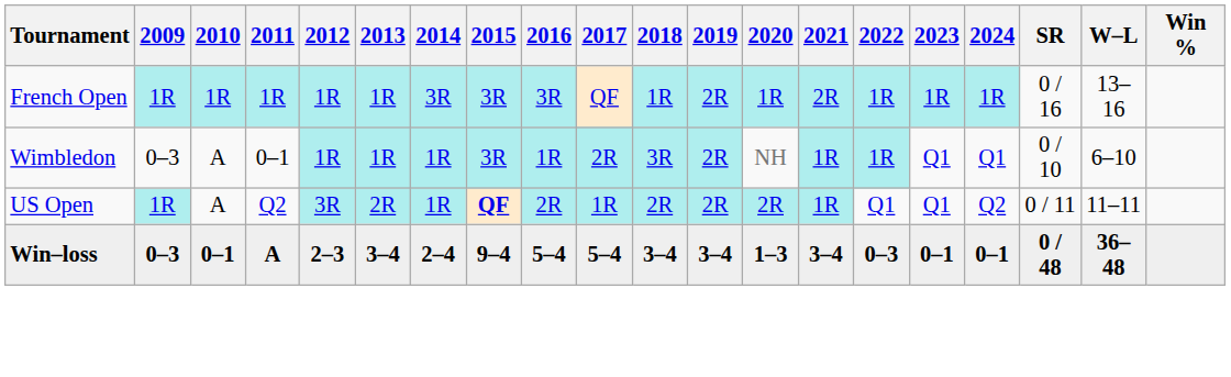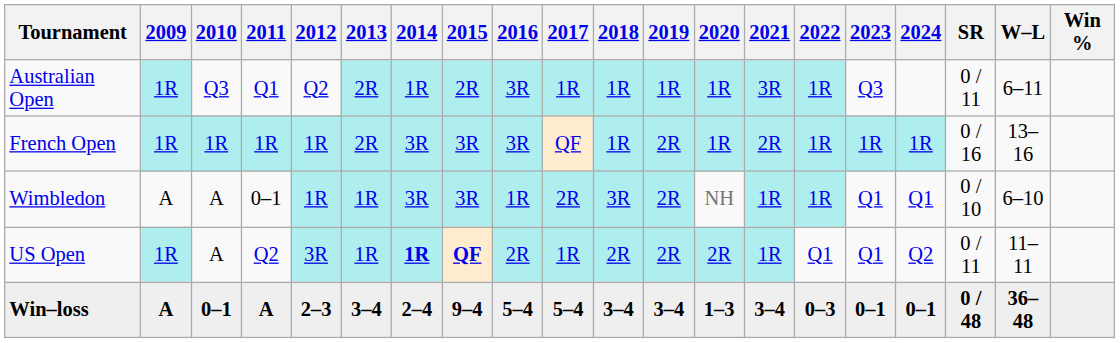 <table class=wikitable style=text-align:center>
 <tr>
 <th>Tournament</th>
 <th><a href='#'>2009</a></th>
 <th><a href='#'>2010</a></th>
 <th><a href='#'>2011</a></th>
 <th><a href='#'>2012</a></th>
 <th><a href='#'>2013</a></th>
 <th><a href='#'>2014</a></th>
 <th><a href='#'>2015</a></th>
 <th><a href='#'>2016</a></th>
 <th><a href='#'>2017</a></th>
 <th><a href='#'>2018</a></th>
 <th><a href='#'>2019</a></th>
 <th><a href='#'>2020</a></th>
 <th><a href='#'>2021</a></th>
 <th><a href='#'>2022</a></th>
 <th><a href='#'>2023</a></th>
 <th><a href='#'>2024</a></th>
 <th>SR</th>
 <th>W–L</th>
 <th>Win %</th>
 </tr>
 <tr>
+<td align=left><a href='#'>Australian Open</a></td>
+<td style=background:#afeeee><a href='#'>1R</a></td>
+<td><a href='#'>Q3</a></td>
+<td><a href='#'>Q1</a></td>
+<td><a href='#'>Q2</a></td>
+<td style=background:#afeeee><a href='#'>2R</a></td>
+<td style=background:#afeeee><a href='#'>1R</a></td>
+<td style=background:#afeeee><a href='#'>2R</a></td>
+<td style=background:#afeeee><a href='#'>3R</a></td>
+<td style=background:#afeeee><a href='#'>1R</a></td>
+<td style=background:#afeeee><a href='#'>1R</a></td>
+<td style=background:#afeeee><a href='#'>1R</a></td>
+<td style=background:#afeeee><a href='#'>1R</a></td>
+<td style=background:#afeeee><a href='#'>3R</a></td>
+<td style=background:#afeeee><a href='#'>1R</a></td>
+<td><a href='#'>Q3</a></td>
+<td></td>
+<td>0 / 11</td>
+<td>6–11</td>
+<td></td>
+</tr>
+<tr>
 <td align=left><a href='#'>French Open</a></td>
 <td style=background:#afeeee><a href='#'>1R</a></td>
 <td style=background:#afeeee><a href='#'>1R</a></td>
 <td style=background:#afeeee><a href='#'>1R</a></td>
 <td style=background:#afeeee><a href='#'>1R</a></td>
-<td style=background:#afeeee><a href='#'>1R</a></td>
+<td style=background:#afeeee><a href='#'>2R</a></td>
 <td style=background:#afeeee><a href='#'>3R</a></td>
 <td style=background:#afeeee><a href='#'>3R</a></td>
 <td style=background:#afeeee><a href='#'>3R</a></td>
 <td style=background:#ffebcd><a href='#'>QF</a></td>
 <td style=background:#afeeee><a href='#'>1R</a></td>
 <td style=background:#afeeee><a href='#'>2R</a></td>
 <td style=background:#afeeee><a href='#'>1R</a></td>
 <td style=background:#afeeee><a href='#'>2R</a></td>
 <td style=background:#afeeee><a href='#'>1R</a></td>
 <td bgcolor=afeeee><a href='#'>1R</a></td>
 <td bgcolor=afeeee><a href='#'>1R</a></td>
 <td>0 / 16</td>
 <td>13–16</td>
 <td></td>
 </tr>
 <tr>
 <td align=left><a href='#'>Wimbledon</a></td>
-<td>0–3</td>
+<td>A</td>
 <td>A</td>
 <td>0–1</td>
 <td style=background:#afeeee><a href='#'>1R</a></td>
 <td style=background:#afeeee><a href='#'>1R</a></td>
-<td style=background:#afeeee><a href='#'>1R</a></td>
+<td style=background:#afeeee><a href='#'>3R</a></td>
 <td style=background:#afeeee><a href='#'>3R</a></td>
 <td style=background:#afeeee><a href='#'>1R</a></td>
 <td style=background:#afeeee><a href='#'>2R</a></td>
 <td style=background:#afeeee><a href='#'>3R</a></td>
 <td style=background:#afeeee><a href='#'>2R</a></td>
 <td style=color:#767676>NH</td>
 <td style=background:#afeeee><a href='#'>1R</a></td>
 <td bgcolor=afeeee><a href='#'>1R</a></td>
 <td><a href='#'>Q1</a></td>
 <td><a href='#'>Q1</a></td>
 <td>0 / 10</td>
 <td>6–10</td>
 <td></td>
 </tr>
 <tr>
 <td align=left><a href='#'>US Open</a></td>
 <td style=background:#afeeee><a href='#'>1R</a></td>
 <td>A</td>
 <td><a href='#'>Q2</a></td>
 <td style=background:#afeeee><a href='#'>3R</a></td>
-<td style=background:#afeeee><a href='#'>2R</a></td>
 <td style=background:#afeeee><a href='#'>1R</a></td>
+<td style=background:#afeeee><strong><a href='#'>1R</a></strong></td>
 <td style=background:#ffebcd><strong><a href='#'>QF</a></strong></td>
 <td style=background:#afeeee><a href='#'>2R</a></td>
 <td style=background:#afeeee><a href='#'>1R</a></td>
 <td style=background:#afeeee><a href='#'>2R</a></td>
 <td style=background:#afeeee><a href='#'>2R</a></td>
 <td style=background:#afeeee><a href='#'>2R</a></td>
 <td style=background:#afeeee><a href='#'>1R</a></td>
 <td><a href='#'>Q1</a></td>
 <td><a href='#'>Q1</a></td>
 <td><a href='#'>Q2</a></td>
 <td>0 / 11</td>
 <td>11–11</td>
 <td></td>
 </tr>
 <tr style=background:#efefef;font-weight:bold>
 <td style=text-align:left>Win–loss</td>
-<td>0–3</td>
+<td>A</td>
 <td>0–1</td>
 <td>A</td>
 <td>2–3</td>
 <td>3–4</td>
 <td>2–4</td>
 <td>9–4</td>
 <td>5–4</td>
 <td>5–4</td>
 <td>3–4</td>
 <td>3–4</td>
 <td>1–3</td>
 <td>3–4</td>
 <td>0–3</td>
 <td>0–1</td>
 <td>0–1</td>
 <td>0 / 48</td>
 <td>36–48</td>
 <td></td>
 </tr>
 </table>
